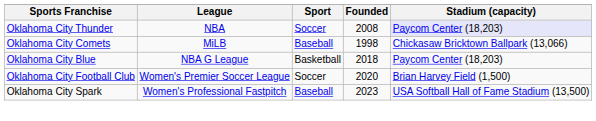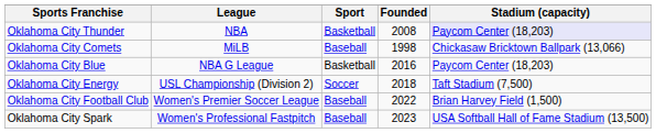 <table class="wikitable sortable">
 <tr>
 </tr>
 <tr>
 <th>Sports Franchise</th>
 <th>League</th>
 <th>Sport</th>
 <th>Founded</th>
 <th>Stadium (capacity)</th>
 </tr>
 <tr>
 <td><a href='#'>Oklahoma City Thunder</a></td>
 <td align=center><a href='#'>NBA</a></td>
-<td><a href='#'>Soccer</a></td>
+<td><a href='#'>Basketball</a></td>
 <td align=center>2008</td>
 <td style="background: lavender;"><a href='#'>Paycom Center</a> (18,203)</td>
 </tr>
 <tr>
 <td><a href='#'>Oklahoma City Comets</a></td>
 <td align=center><a href='#'>MiLB</a></td>
 <td><a href='#'>Baseball</a></td>
 <td align=center>1998</td>
 <td><a href='#'>Chickasaw Bricktown Ballpark</a> (13,066)</td>
 </tr>
 <tr>
 <td><a href='#'>Oklahoma City Blue</a></td>
 <td align=center><a href='#'>NBA G League</a></td>
 <td>Basketball</td>
+<td align=center>2016</td>
+<td><a href='#'>Paycom Center</a> (18,203)</td>
+</tr>
+<tr>
+<td><a href='#'>Oklahoma City Energy</a></td>
+<td align=center><a href='#'>USL Championship</a> (Division 2)</td>
+<td><a href='#'>Soccer</a></td>
 <td align=center>2018</td>
-<td><a href='#'>Paycom Center</a> (18,203)</td>
+<td><a href='#'>Taft Stadium</a> (7,500)</td>
 </tr>
 <tr>
 <td><a href='#'>Oklahoma City Football Club</a></td>
 <td align=center><a href='#'>Women's Premier Soccer League</a></td>
-<td>Soccer</td>
-<td align=center>2020</td>
+<td><a href='#'>Baseball</a></td>
+<td align=center>2022</td>
 <td><a href='#'>Brian Harvey Field</a> (1,500)</td>
 </tr>
 <tr>
 <td>Oklahoma City Spark</td>
 <td align=center><a href='#'>Women's Professional Fastpitch</a></td>
 <td><a href='#'>Baseball</a></td>
 <td align=center>2023</td>
 <td><a href='#'>USA Softball Hall of Fame Stadium</a> (13,500)</td>
 </tr>
 </table>
